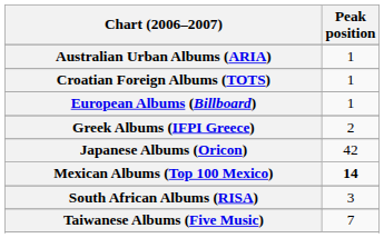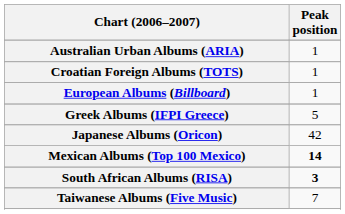 <table class="wikitable plainrowheaders sortable" style="text-align:center;">
 <tr>
 <th scope="col" style="width:21em;">Chart (2006–2007)</th>
 <th scope="col">Peak<br>position</th>
 </tr>
 <tr>
 </tr>
 <tr>
 <th scope="row">Australian Urban Albums (<a href='#'>ARIA</a>)</th>
 <td>1</td>
 </tr>
 <tr>
 </tr>
 <tr>
 </tr>
 <tr>
 </tr>
 <tr>
 </tr>
 <tr>
 <th scope="row">Croatian Foreign Albums (<a href='#'>TOTS</a>)</th>
 <td>1</td>
 </tr>
 <tr>
 </tr>
 <tr>
 </tr>
 <tr>
 </tr>
 <tr>
 <th scope="row"><a href='#'>European Albums</a> (<em><a href='#'>Billboard</a></em>)</th>
 <td style="text-align:center;">1</td>
 </tr>
 <tr>
 </tr>
 <tr>
 </tr>
 <tr>
 </tr>
 <tr>
 <th scope="row">Greek Albums (<a href='#'>IFPI Greece</a>)</th>
-<td>2</td>
+<td>5</td>
 </tr>
 <tr>
 </tr>
 <tr>
 </tr>
 <tr>
 </tr>
 <tr>
 <th scope="row">Japanese Albums (<a href='#'>Oricon</a>)</th>
 <td>42</td>
 </tr>
 <tr>
 <th scope="row">Mexican Albums (<a href='#'>Top 100 Mexico</a>)</th>
 <td><strong>14</strong></td>
 </tr>
 <tr>
 </tr>
 <tr>
 </tr>
 <tr>
 </tr>
 <tr>
 </tr>
 <tr>
 </tr>
 <tr>
 <th scope="row">South African Albums (<a href='#'>RISA</a>)</th>
-<td>3</td>
+<td><strong>3</strong></td>
 </tr>
 <tr>
 </tr>
 <tr>
 </tr>
 <tr>
 </tr>
 <tr>
 <th scope="row">Taiwanese Albums (<a href='#'>Five Music</a>)</th>
 <td>7</td>
 </tr>
 <tr>
 </tr>
 <tr>
 </tr>
 </table>
